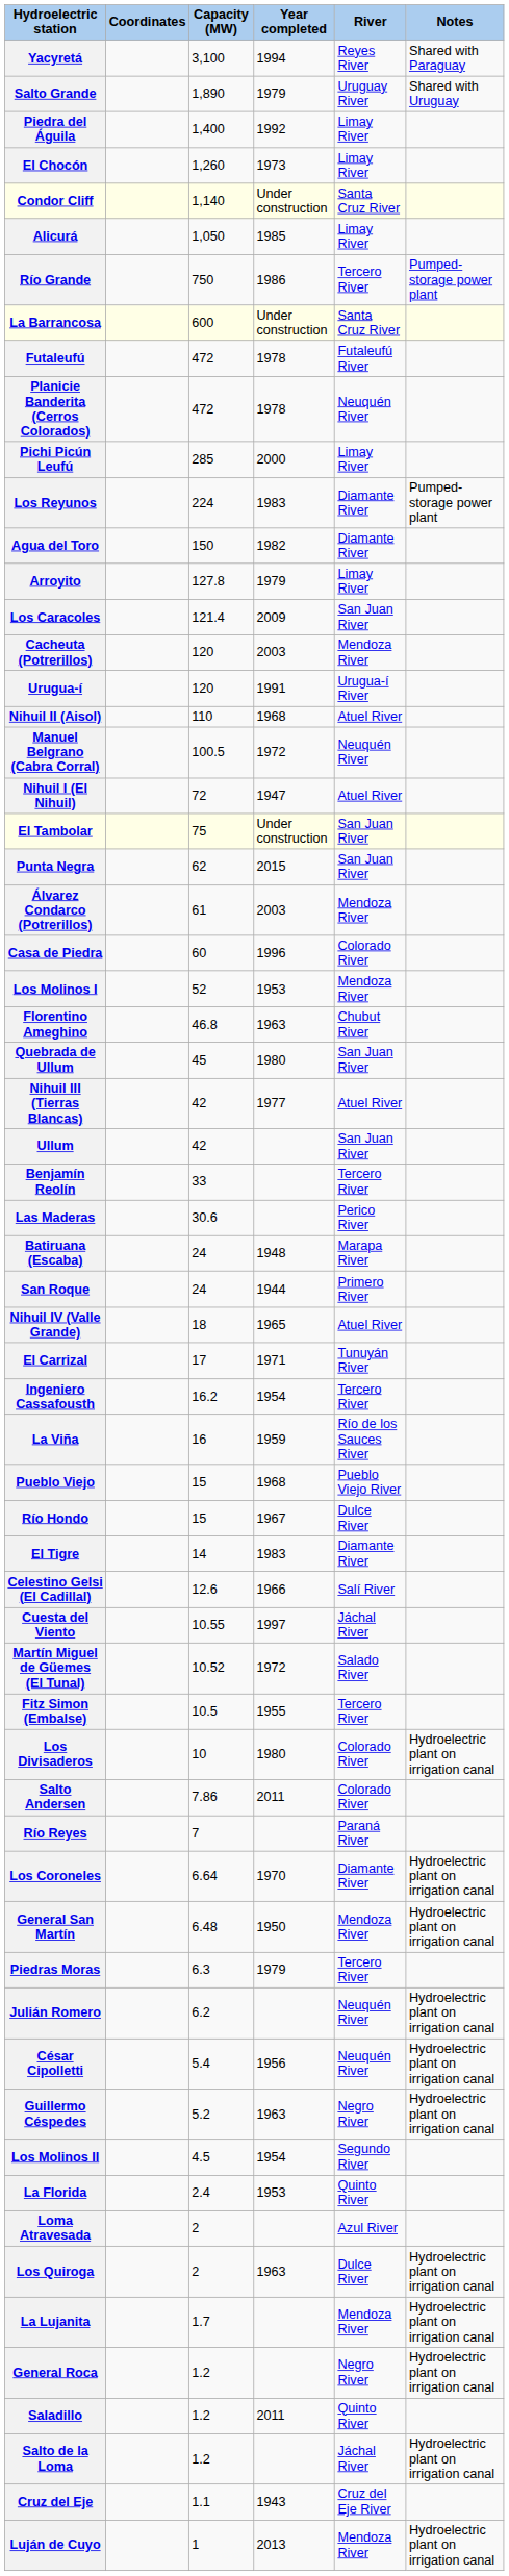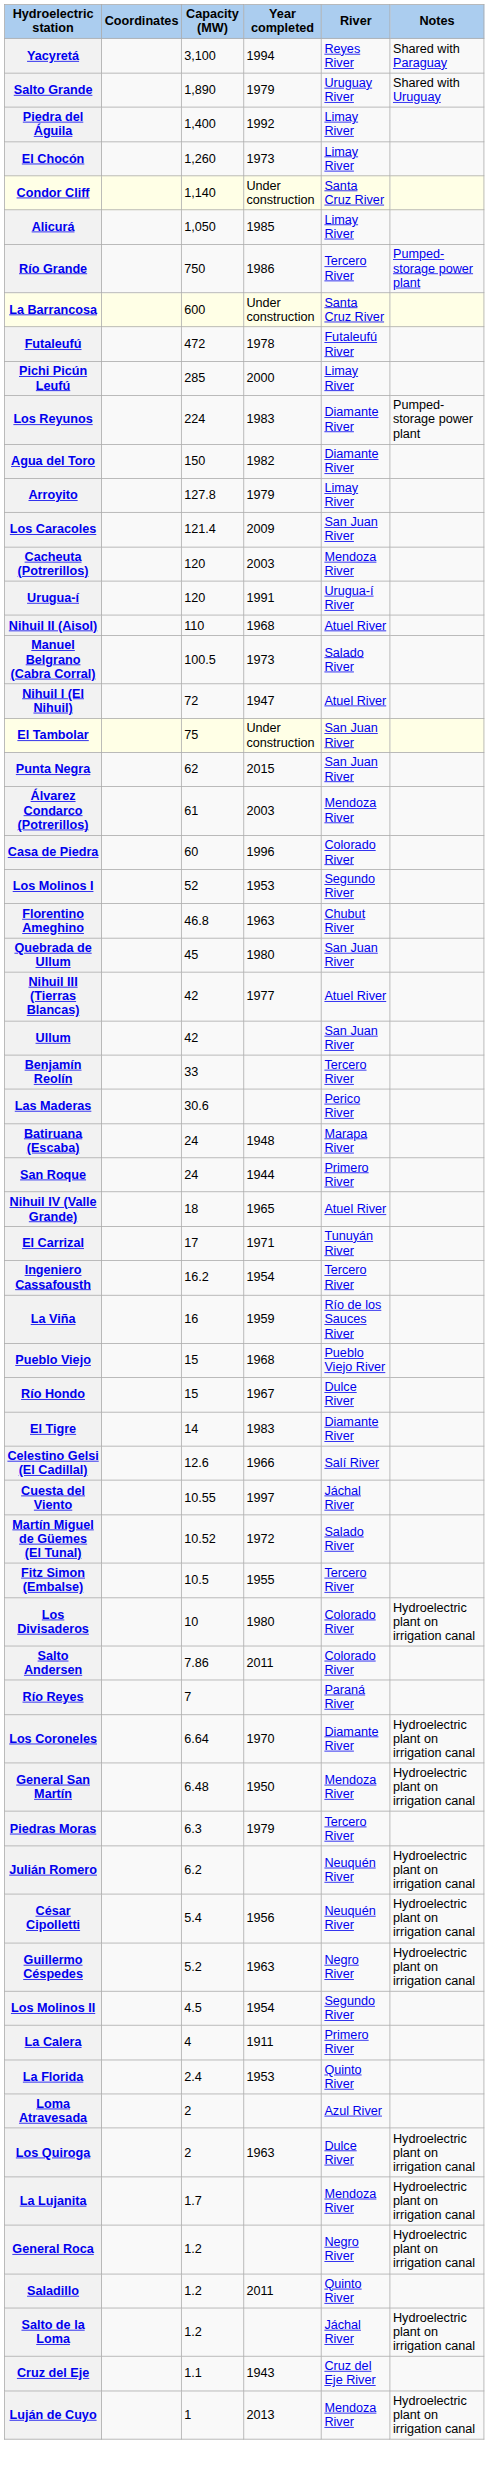 <table class="wikitable sortable">
 <tr>
 <th style="background-color:#ABCDEF;">Hydroelectric station</th>
 <th style="background-color:#ABCDEF;">Coordinates</th>
 <th style="background-color:#ABCDEF;">Capacity (MW)</th>
 <th style="background-color:#ABCDEF;">Year completed</th>
 <th style="background-color:#ABCDEF;">River</th>
 <th style="background-color:#ABCDEF;">Notes</th>
 </tr>
 <tr>
 <th><a href='#'>Yacyretá</a></th>
 <td></td>
 <td>3,100</td>
 <td>1994</td>
 <td><a href='#'>Reyes River</a></td>
 <td>Shared with <a href='#'>Paraguay</a></td>
 </tr>
 <tr>
 <th><a href='#'>Salto Grande</a></th>
 <td></td>
 <td>1,890</td>
 <td>1979</td>
 <td><a href='#'>Uruguay River</a></td>
 <td>Shared with <a href='#'>Uruguay</a></td>
 </tr>
 <tr>
 <th><a href='#'>Piedra del Águila</a></th>
 <td></td>
 <td>1,400</td>
 <td>1992</td>
 <td><a href='#'>Limay River</a></td>
 <td></td>
 </tr>
 <tr>
 <th><a href='#'>El Chocón</a></th>
 <td></td>
 <td>1,260</td>
 <td>1973</td>
 <td><a href='#'>Limay River</a></td>
 <td></td>
 </tr>
 <tr style="background:#ffffe6;">
 <td style="text-align: center;"><strong><a href='#'>Condor Cliff</a></strong></td>
 <td></td>
 <td>1,140</td>
 <td>Under construction</td>
 <td><a href='#'>Santa Cruz River</a></td>
 <td></td>
 </tr>
 <tr>
 <th><a href='#'>Alicurá</a></th>
 <td></td>
 <td>1,050</td>
 <td>1985</td>
 <td><a href='#'>Limay River</a></td>
 <td></td>
 </tr>
 <tr>
 <th><a href='#'>Río Grande</a></th>
 <td></td>
 <td>750</td>
 <td>1986</td>
 <td><a href='#'>Tercero River</a></td>
 <td><a href='#'>Pumped-storage power plant</a></td>
 </tr>
 <tr style="background:#ffffe6;">
 <td style="text-align: center;"><strong><a href='#'>La Barrancosa</a></strong></td>
 <td></td>
 <td>600</td>
 <td>Under construction</td>
 <td><a href='#'>Santa Cruz River</a></td>
 <td></td>
 </tr>
 <tr>
 <th><a href='#'>Futaleufú</a></th>
 <td></td>
 <td>472</td>
 <td>1978</td>
 <td><a href='#'>Futaleufú River</a></td>
 <td></td>
 </tr>
 <tr>
-<th><a href='#'>Planicie Banderita<br>(Cerros Colorados)</a></th>
-<td></td>
-<td>472</td>
-<td>1978</td>
-<td><a href='#'>Neuquén River</a></td>
-<td></td>
-</tr>
-<tr>
 <th><a href='#'>Pichi Picún Leufú</a></th>
 <td></td>
 <td>285</td>
 <td>2000</td>
 <td><a href='#'>Limay River</a></td>
 <td></td>
 </tr>
 <tr>
 <th><a href='#'>Los Reyunos</a></th>
 <td></td>
 <td>224</td>
 <td>1983</td>
 <td><a href='#'>Diamante River</a></td>
 <td>Pumped-storage power plant</td>
 </tr>
 <tr>
 <th><a href='#'>Agua del Toro</a></th>
 <td></td>
 <td>150</td>
 <td>1982</td>
 <td><a href='#'>Diamante River</a></td>
 <td></td>
 </tr>
 <tr>
 <th><a href='#'>Arroyito</a></th>
 <td></td>
 <td>127.8</td>
 <td>1979</td>
 <td><a href='#'>Limay River</a></td>
 <td></td>
 </tr>
 <tr>
 <th><a href='#'>Los Caracoles</a></th>
 <td></td>
 <td>121.4</td>
 <td>2009</td>
 <td><a href='#'>San Juan River</a></td>
 <td></td>
 </tr>
 <tr>
 <th><a href='#'>Cacheuta (Potrerillos)</a></th>
 <td></td>
 <td>120</td>
 <td>2003</td>
 <td><a href='#'>Mendoza River</a></td>
 <td></td>
 </tr>
 <tr>
 <th><a href='#'>Urugua-í</a></th>
 <td></td>
 <td>120</td>
 <td>1991</td>
 <td><a href='#'>Urugua-í River</a></td>
 <td></td>
 </tr>
 <tr>
 <th><a href='#'>Nihuil II (Aisol)</a></th>
 <td></td>
 <td>110</td>
 <td>1968</td>
 <td><a href='#'>Atuel River</a></td>
 <td></td>
 </tr>
 <tr>
 <th><a href='#'>Manuel Belgrano<br>(Cabra Corral)</a></th>
 <td></td>
 <td>100.5</td>
-<td>1972</td>
-<td><a href='#'>Neuquén River</a></td>
+<td>1973</td>
+<td><a href='#'>Salado River</a></td>
 <td></td>
 </tr>
 <tr>
 <th><a href='#'>Nihuil I (El Nihuil)</a></th>
 <td></td>
 <td>72</td>
 <td>1947</td>
 <td><a href='#'>Atuel River</a></td>
 <td></td>
 </tr>
 <tr style="background:#ffffe6;">
 <td style="text-align: center;"><strong><a href='#'>El Tambolar</a></strong></td>
 <td></td>
 <td>75</td>
 <td>Under construction</td>
 <td><a href='#'>San Juan River</a></td>
 <td></td>
 </tr>
 <tr>
 <th><a href='#'>Punta Negra</a></th>
 <td></td>
 <td>62</td>
 <td>2015</td>
 <td><a href='#'>San Juan River</a></td>
 <td></td>
 </tr>
 <tr>
 <th><a href='#'>Álvarez Condarco (Potrerillos)</a></th>
 <td></td>
 <td>61</td>
 <td>2003</td>
 <td><a href='#'>Mendoza River</a></td>
 <td></td>
 </tr>
 <tr>
 <th><a href='#'>Casa de Piedra</a></th>
 <td></td>
 <td>60</td>
 <td>1996</td>
 <td><a href='#'>Colorado River</a></td>
 <td></td>
 </tr>
 <tr>
 <th><a href='#'>Los Molinos I</a></th>
 <td></td>
 <td>52</td>
 <td>1953</td>
-<td><a href='#'>Mendoza River</a></td>
+<td><a href='#'>Segundo River</a></td>
 <td></td>
 </tr>
 <tr>
 <th><a href='#'>Florentino Ameghino</a></th>
 <td></td>
 <td>46.8</td>
 <td>1963</td>
 <td><a href='#'>Chubut River</a></td>
 <td></td>
 </tr>
 <tr>
 <th><a href='#'>Quebrada de Ullum</a></th>
 <td></td>
 <td>45</td>
 <td>1980</td>
 <td><a href='#'>San Juan River</a></td>
 <td></td>
 </tr>
 <tr>
 <th><a href='#'>Nihuil III (Tierras Blancas)</a></th>
 <td></td>
 <td>42</td>
 <td>1977</td>
 <td><a href='#'>Atuel River</a></td>
 <td></td>
 </tr>
 <tr>
 <th><a href='#'>Ullum</a></th>
 <td></td>
 <td>42</td>
 <td></td>
 <td><a href='#'>San Juan River</a></td>
 <td></td>
 </tr>
 <tr>
 <th><a href='#'>Benjamín Reolín</a></th>
 <td></td>
 <td>33</td>
 <td></td>
 <td><a href='#'>Tercero River</a></td>
 <td></td>
 </tr>
 <tr>
 <th><a href='#'>Las Maderas</a></th>
 <td></td>
 <td>30.6</td>
 <td></td>
 <td><a href='#'>Perico River</a></td>
 <td></td>
 </tr>
 <tr>
 <th><a href='#'>Batiruana (Escaba)</a></th>
 <td></td>
 <td>24</td>
 <td>1948</td>
 <td><a href='#'>Marapa River</a></td>
 <td></td>
 </tr>
 <tr>
 <th><a href='#'>San Roque</a></th>
 <td></td>
 <td>24</td>
 <td>1944</td>
 <td><a href='#'>Primero River</a></td>
 <td></td>
 </tr>
 <tr>
 <th><a href='#'>Nihuil IV (Valle Grande)</a></th>
 <td></td>
 <td>18</td>
 <td>1965</td>
 <td><a href='#'>Atuel River</a></td>
 <td></td>
 </tr>
 <tr>
 <th><a href='#'>El Carrizal</a></th>
 <td></td>
 <td>17</td>
 <td>1971</td>
 <td><a href='#'>Tunuyán River</a></td>
 <td></td>
 </tr>
 <tr>
 <th><a href='#'>Ingeniero Cassafousth</a></th>
 <td></td>
 <td>16.2</td>
 <td>1954</td>
 <td><a href='#'>Tercero River</a></td>
 <td></td>
 </tr>
 <tr>
 <th><a href='#'>La Viña</a></th>
 <td></td>
 <td>16</td>
 <td>1959</td>
 <td><a href='#'>Río de los Sauces River</a></td>
 <td></td>
 </tr>
 <tr>
 <th><a href='#'>Pueblo Viejo</a></th>
 <td></td>
 <td>15</td>
 <td>1968</td>
 <td><a href='#'>Pueblo Viejo River</a></td>
 <td></td>
 </tr>
 <tr>
 <th><a href='#'>Río Hondo</a></th>
 <td></td>
 <td>15</td>
 <td>1967</td>
 <td><a href='#'>Dulce River</a></td>
 <td></td>
 </tr>
 <tr>
 <th><a href='#'>El Tigre</a></th>
 <td></td>
 <td>14</td>
 <td>1983</td>
 <td><a href='#'>Diamante River</a></td>
 <td></td>
 </tr>
 <tr>
 <th><a href='#'>Celestino Gelsi (El Cadillal)</a></th>
 <td></td>
 <td>12.6</td>
 <td>1966</td>
 <td><a href='#'>Salí River</a></td>
 <td></td>
 </tr>
 <tr>
 <th><a href='#'>Cuesta del Viento</a></th>
 <td></td>
 <td>10.55</td>
 <td>1997</td>
 <td><a href='#'>Jáchal River</a></td>
 <td></td>
 </tr>
 <tr>
 <th><a href='#'>Martín Miguel de Güemes<br>(El Tunal)</a></th>
 <td></td>
 <td>10.52</td>
 <td>1972</td>
 <td><a href='#'>Salado River</a></td>
 <td></td>
 </tr>
 <tr>
 <th><a href='#'>Fitz Simon (Embalse)</a></th>
 <td></td>
 <td>10.5</td>
 <td>1955</td>
 <td><a href='#'>Tercero River</a></td>
 <td></td>
 </tr>
 <tr>
 <th><a href='#'>Los Divisaderos</a></th>
 <td></td>
 <td>10</td>
 <td>1980</td>
 <td><a href='#'>Colorado River</a></td>
 <td>Hydroelectric plant on irrigation canal</td>
 </tr>
 <tr>
 <th><a href='#'>Salto Andersen</a></th>
 <td></td>
 <td>7.86</td>
 <td>2011</td>
 <td><a href='#'>Colorado River</a></td>
 <td></td>
 </tr>
 <tr>
 <th><a href='#'>Río Reyes</a></th>
 <td></td>
 <td>7</td>
 <td></td>
 <td><a href='#'>Paraná River</a></td>
 <td></td>
 </tr>
 <tr>
 <th><a href='#'>Los Coroneles</a></th>
 <td></td>
 <td>6.64</td>
 <td>1970</td>
 <td><a href='#'>Diamante River</a></td>
 <td>Hydroelectric plant on irrigation canal</td>
 </tr>
 <tr>
 <th><a href='#'>General San Martín</a></th>
 <td></td>
 <td>6.48</td>
 <td>1950</td>
 <td><a href='#'>Mendoza River</a></td>
 <td>Hydroelectric plant on irrigation canal</td>
 </tr>
 <tr>
 <th><a href='#'>Piedras Moras</a></th>
 <td></td>
 <td>6.3</td>
 <td>1979</td>
 <td><a href='#'>Tercero River</a></td>
 <td></td>
 </tr>
 <tr>
 <th><a href='#'>Julián Romero</a></th>
 <td></td>
 <td>6.2</td>
 <td></td>
 <td><a href='#'>Neuquén River</a></td>
 <td>Hydroelectric plant on irrigation canal</td>
 </tr>
 <tr>
 <th><a href='#'>César Cipolletti</a></th>
 <td></td>
 <td>5.4</td>
 <td>1956</td>
 <td><a href='#'>Neuquén River</a></td>
 <td>Hydroelectric plant on irrigation canal</td>
 </tr>
 <tr>
 <th><a href='#'>Guillermo Céspedes</a></th>
 <td></td>
 <td>5.2</td>
 <td>1963</td>
 <td><a href='#'>Negro River</a></td>
 <td>Hydroelectric plant on irrigation canal</td>
 </tr>
 <tr>
 <th><a href='#'>Los Molinos II</a></th>
 <td></td>
 <td>4.5</td>
 <td>1954</td>
 <td><a href='#'>Segundo River</a></td>
 <td></td>
 </tr>
 <tr>
+<th><a href='#'>La Calera</a></th>
+<td></td>
+<td>4</td>
+<td>1911</td>
+<td><a href='#'>Primero River</a></td>
+<td></td>
+</tr>
+<tr>
 <th><a href='#'>La Florida</a></th>
 <td></td>
 <td>2.4</td>
 <td>1953</td>
 <td><a href='#'>Quinto River</a></td>
 <td></td>
 </tr>
 <tr>
 <th><a href='#'>Loma Atravesada</a></th>
 <td></td>
 <td>2</td>
 <td></td>
 <td><a href='#'>Azul River</a></td>
 <td></td>
 </tr>
 <tr>
 <th><a href='#'>Los Quiroga</a></th>
 <td></td>
 <td>2</td>
 <td>1963</td>
 <td><a href='#'>Dulce River</a></td>
 <td>Hydroelectric plant on irrigation canal</td>
 </tr>
 <tr>
 <th><a href='#'>La Lujanita</a></th>
 <td></td>
 <td>1.7</td>
 <td></td>
 <td><a href='#'>Mendoza River</a></td>
 <td>Hydroelectric plant on irrigation canal</td>
 </tr>
 <tr>
 <th><a href='#'>General Roca</a></th>
 <td></td>
 <td>1.2</td>
 <td></td>
 <td><a href='#'>Negro River</a></td>
 <td>Hydroelectric plant on irrigation canal</td>
 </tr>
 <tr>
 <th><a href='#'>Saladillo</a></th>
 <td></td>
 <td>1.2</td>
 <td>2011</td>
 <td><a href='#'>Quinto River</a></td>
 <td></td>
 </tr>
 <tr>
 <th><a href='#'>Salto de la Loma</a></th>
 <td></td>
 <td>1.2</td>
 <td></td>
 <td><a href='#'>Jáchal River</a></td>
 <td>Hydroelectric plant on irrigation canal</td>
 </tr>
 <tr>
 <th><a href='#'>Cruz del Eje</a></th>
 <td></td>
 <td>1.1</td>
 <td>1943</td>
 <td><a href='#'>Cruz del Eje River</a></td>
 <td></td>
 </tr>
 <tr>
 <th><a href='#'>Luján de Cuyo</a></th>
 <td></td>
 <td>1</td>
 <td>2013</td>
 <td><a href='#'>Mendoza River</a></td>
 <td>Hydroelectric plant on irrigation canal</td>
 </tr>
 </table>
